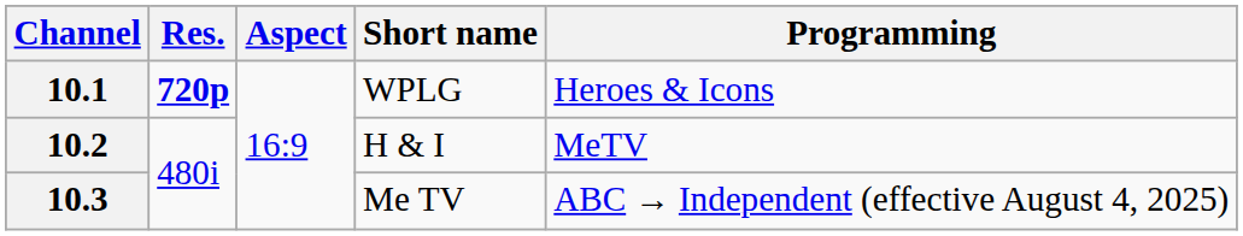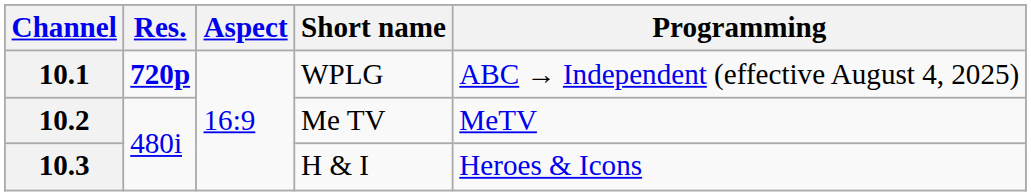 <table class="wikitable">
 <tr>
 <th scope = "col"><a href='#'>Channel</a></th>
 <th scope = "col"><a href='#'>Res.</a></th>
 <th scope = "col"><a href='#'>Aspect</a></th>
 <th scope = "col">Short name</th>
 <th scope = "col">Programming</th>
 </tr>
 <tr>
 <th scope = "row">10.1</th>
 <td><strong><a href='#'>720p</a></strong></td>
 <td rowspan=3><a href='#'>16:9</a></td>
 <td>WPLG</td>
-<td><a href='#'>Heroes & Icons</a></td>
+<td><a href='#'>ABC</a> → <a href='#'>Independent</a> (effective August 4, 2025)</td>
 </tr>
 <tr>
 <th scope = "row">10.2</th>
 <td rowspan=2><a href='#'>480i</a></td>
-<td>H & I</td>
+<td>Me TV</td>
 <td><a href='#'>MeTV</a></td>
 </tr>
 <tr>
 <th scope = "row">10.3</th>
-<td>Me TV</td>
-<td><a href='#'>ABC</a> → <a href='#'>Independent</a> (effective August 4, 2025)</td>
+<td>H & I</td>
+<td><a href='#'>Heroes & Icons</a></td>
 </tr>
 </table>
